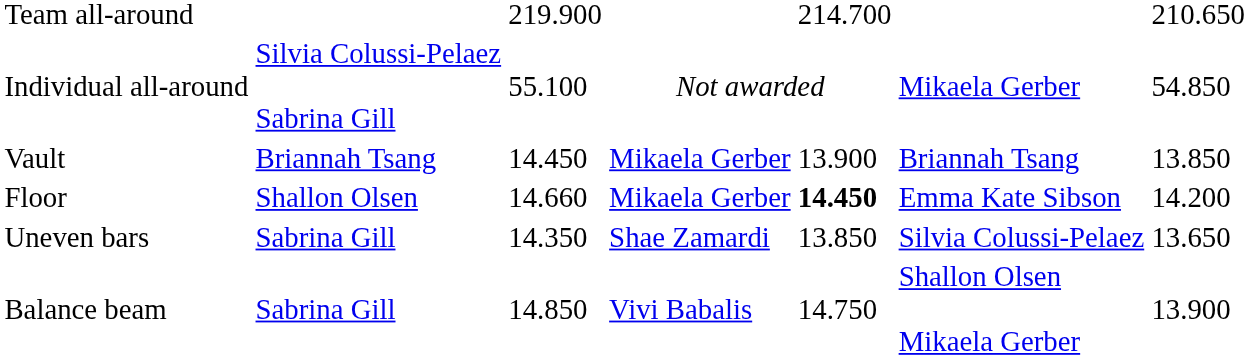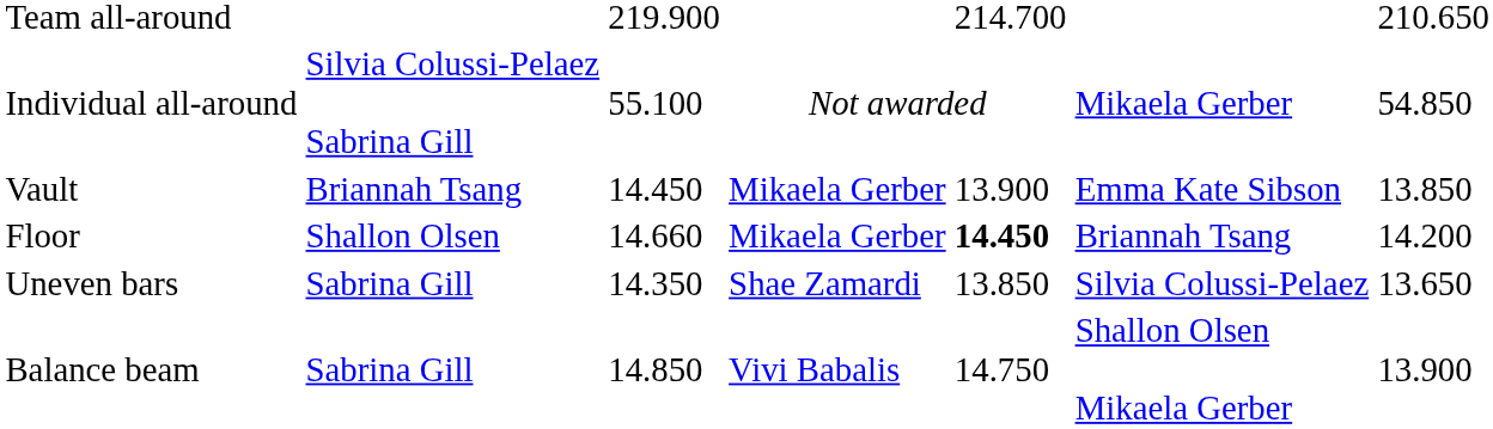 <table>
 <tr>
 <td>Team all-around</td>
 <td></td>
 <td>219.900</td>
 <td></td>
 <td>214.700</td>
 <td></td>
 <td>210.650</td>
 </tr>
 <tr>
 <td>Individual all-around</td>
 <td><a href='#'>Silvia Colussi-Pelaez</a> <br> <br><a href='#'>Sabrina Gill</a><br> </td>
 <td>55.100</td>
 <td colspan="2" align="center"><em>Not awarded</em></td>
 <td><a href='#'>Mikaela Gerber</a> <br></td>
 <td>54.850</td>
 </tr>
 <tr>
 <td>Vault</td>
 <td><a href='#'>Briannah Tsang</a><br></td>
 <td>14.450</td>
 <td><a href='#'>Mikaela Gerber</a><br></td>
 <td>13.900</td>
-<td><a href='#'>Briannah Tsang</a><br></td>
+<td><a href='#'>Emma Kate Sibson</a><br></td>
 <td>13.850</td>
 </tr>
 <tr>
 <td>Floor</td>
 <td><a href='#'>Shallon Olsen</a><br></td>
 <td>14.660</td>
 <td><a href='#'>Mikaela Gerber</a><br></td>
 <td><strong>14.450</strong></td>
-<td><a href='#'>Emma Kate Sibson</a><br></td>
+<td><a href='#'>Briannah Tsang</a><br></td>
 <td>14.200</td>
 </tr>
 <tr>
 <td>Uneven bars</td>
 <td><a href='#'>Sabrina Gill</a><br></td>
 <td>14.350</td>
 <td><a href='#'>Shae Zamardi</a><br></td>
 <td>13.850</td>
 <td><a href='#'>Silvia Colussi-Pelaez</a><br></td>
 <td>13.650</td>
 </tr>
 <tr>
 <td>Balance beam</td>
 <td><a href='#'>Sabrina Gill</a><br></td>
 <td>14.850</td>
 <td><a href='#'>Vivi Babalis</a><br></td>
 <td>14.750</td>
 <td><a href='#'>Shallon Olsen</a><br><br><a href='#'>Mikaela Gerber</a><br></td>
 <td>13.900</td>
 </tr>
 </table>
